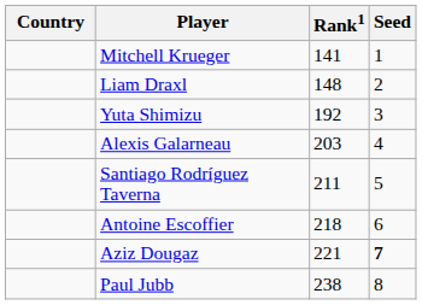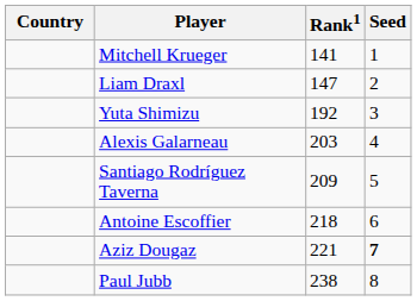 <table class="sortable wikitable">
 <tr>
 <th width="70">Country</th>
 <th width="175">Player</th>
 <th>Rank<sup>1</sup></th>
 <th>Seed</th>
 </tr>
 <tr>
 <td></td>
 <td><a href='#'>Mitchell Krueger</a></td>
 <td>141</td>
 <td>1</td>
 </tr>
 <tr>
 <td></td>
 <td><a href='#'>Liam Draxl</a></td>
-<td>148</td>
+<td>147</td>
 <td>2</td>
 </tr>
 <tr>
 <td></td>
 <td><a href='#'>Yuta Shimizu</a></td>
 <td>192</td>
 <td>3</td>
 </tr>
 <tr>
 <td></td>
 <td><a href='#'>Alexis Galarneau</a></td>
 <td>203</td>
 <td>4</td>
 </tr>
 <tr>
 <td></td>
 <td><a href='#'>Santiago Rodríguez Taverna</a></td>
-<td>211</td>
+<td>209</td>
 <td>5</td>
 </tr>
 <tr>
 <td></td>
 <td><a href='#'>Antoine Escoffier</a></td>
 <td>218</td>
 <td>6</td>
 </tr>
 <tr>
 <td></td>
 <td><a href='#'>Aziz Dougaz</a></td>
 <td>221</td>
 <td><strong>7</strong></td>
 </tr>
 <tr>
 <td></td>
 <td><a href='#'>Paul Jubb</a></td>
 <td>238</td>
 <td>8</td>
 </tr>
 </table>
